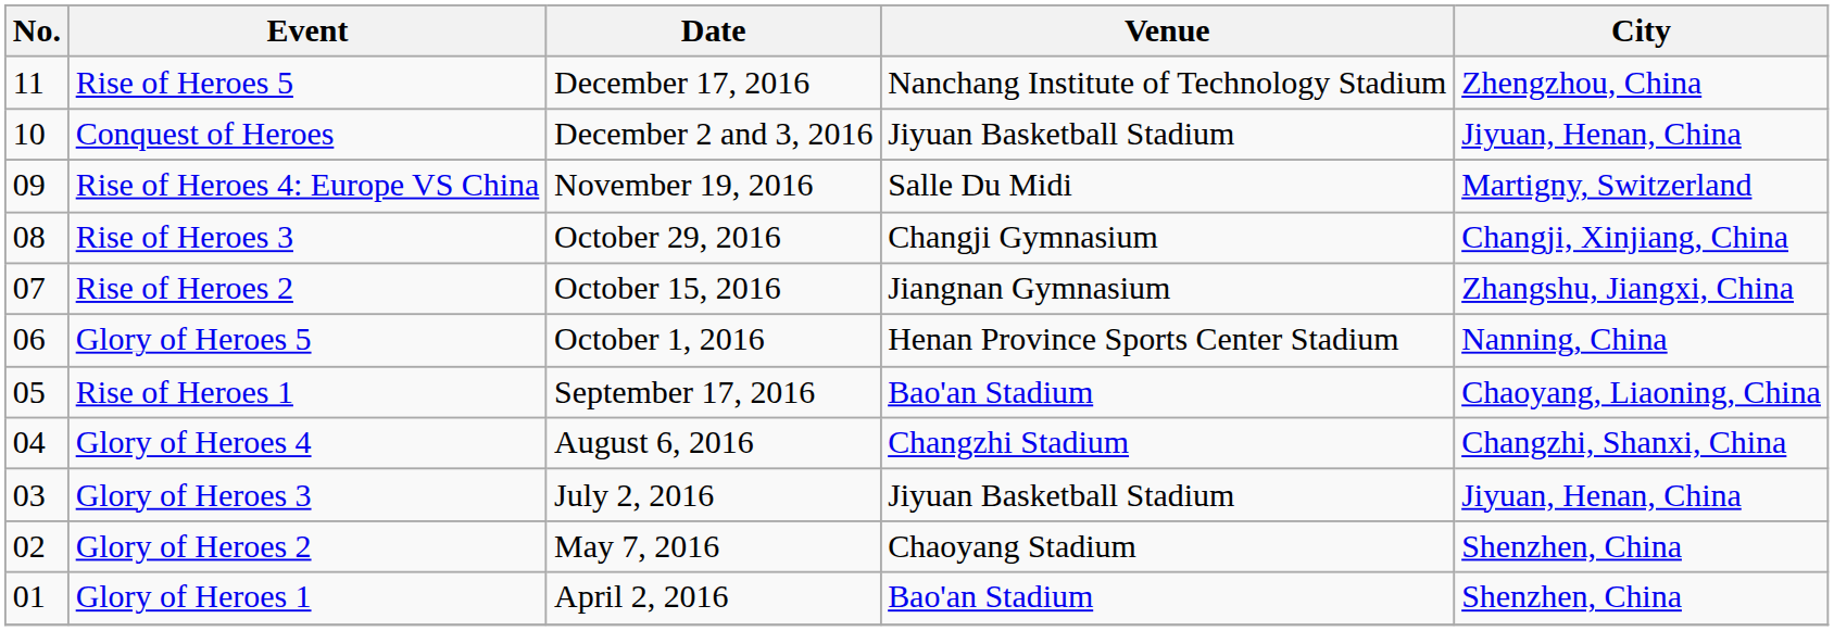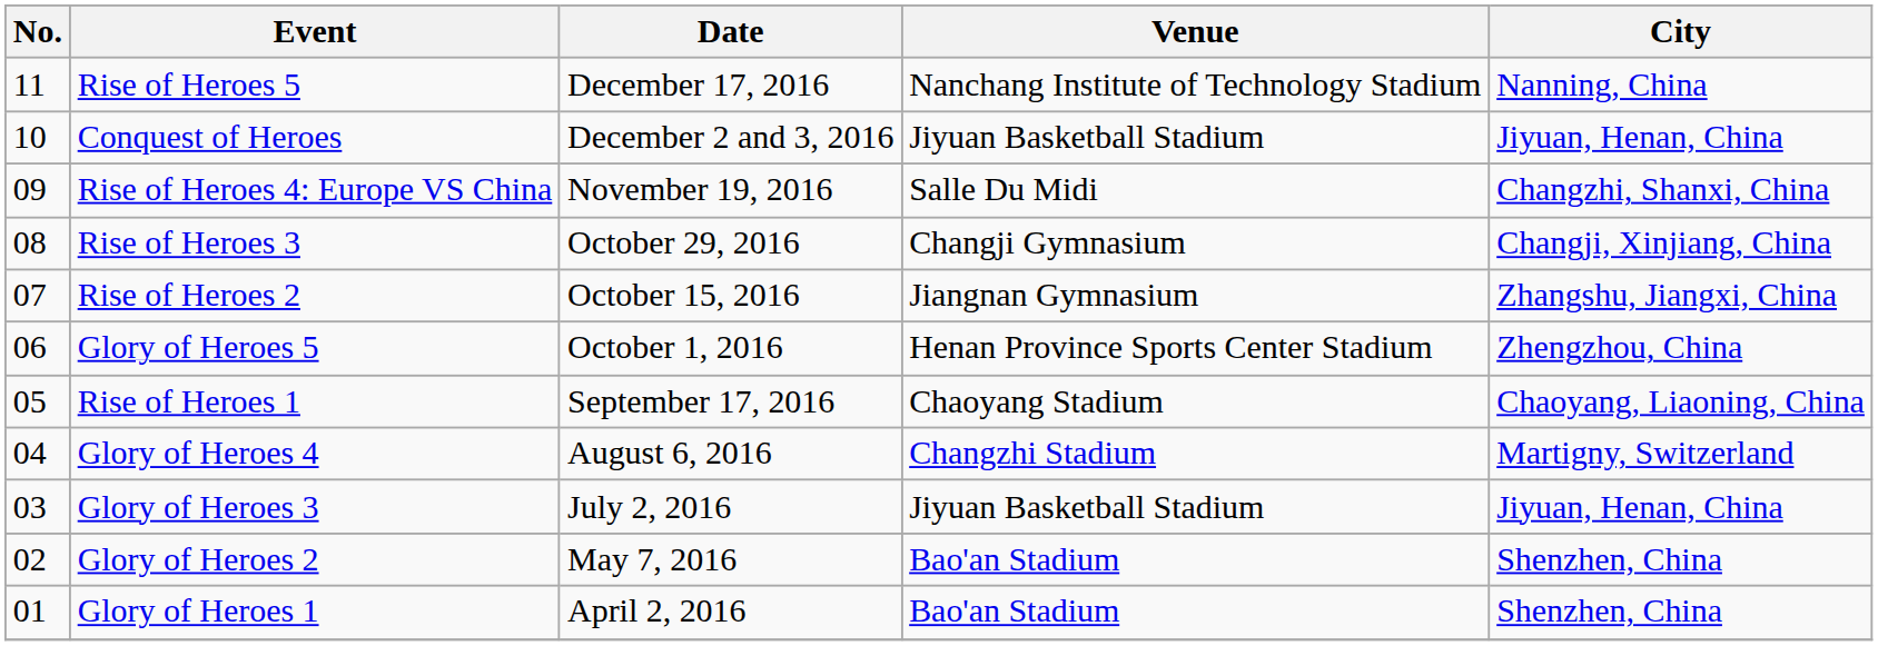 <table class="wikitable sortable">
 <tr>
 <th>No.</th>
 <th>Event</th>
 <th>Date</th>
 <th>Venue</th>
 <th>City</th>
 </tr>
 <tr>
 <td>11</td>
 <td><a href='#'>Rise of Heroes 5</a></td>
 <td>December 17, 2016</td>
 <td>Nanchang Institute of Technology Stadium</td>
-<td> <a href='#'>Zhengzhou, China</a></td>
+<td> <a href='#'>Nanning, China</a></td>
 </tr>
 <tr>
 <td>10</td>
 <td><a href='#'>Conquest of Heroes</a></td>
 <td>December 2 and 3, 2016</td>
 <td>Jiyuan Basketball Stadium</td>
 <td> <a href='#'>Jiyuan, Henan, China</a></td>
 </tr>
 <tr>
 <td>09</td>
 <td><a href='#'>Rise of Heroes 4: Europe VS China</a></td>
 <td>November 19, 2016</td>
 <td>Salle Du Midi</td>
-<td> <a href='#'>Martigny, Switzerland</a></td>
+<td> <a href='#'>Changzhi, Shanxi, China</a></td>
 </tr>
 <tr>
 <td>08</td>
 <td><a href='#'>Rise of Heroes 3</a></td>
 <td>October 29, 2016</td>
 <td>Changji Gymnasium</td>
 <td> <a href='#'>Changji, Xinjiang, China</a></td>
 </tr>
 <tr>
 <td>07</td>
 <td><a href='#'>Rise of Heroes 2</a></td>
 <td>October 15, 2016</td>
 <td>Jiangnan Gymnasium</td>
 <td> <a href='#'>Zhangshu, Jiangxi, China</a></td>
 </tr>
 <tr>
 <td>06</td>
 <td><a href='#'>Glory of Heroes 5</a></td>
 <td>October 1, 2016</td>
 <td>Henan Province Sports Center Stadium</td>
-<td> <a href='#'>Nanning, China</a></td>
+<td> <a href='#'>Zhengzhou, China</a></td>
 </tr>
 <tr>
 <td>05</td>
 <td><a href='#'>Rise of Heroes 1</a></td>
 <td>September 17, 2016</td>
-<td><a href='#'>Bao'an Stadium</a></td>
+<td>Chaoyang Stadium</td>
 <td> <a href='#'>Chaoyang, Liaoning, China</a></td>
 </tr>
 <tr>
 <td>04</td>
 <td><a href='#'>Glory of Heroes 4</a></td>
 <td>August 6, 2016</td>
 <td><a href='#'>Changzhi Stadium</a></td>
-<td> <a href='#'>Changzhi, Shanxi, China</a></td>
+<td> <a href='#'>Martigny, Switzerland</a></td>
 </tr>
 <tr>
 <td>03</td>
 <td><a href='#'>Glory of Heroes 3</a></td>
 <td>July 2, 2016</td>
 <td>Jiyuan Basketball Stadium</td>
 <td> <a href='#'>Jiyuan, Henan, China</a></td>
 </tr>
 <tr>
 <td>02</td>
 <td><a href='#'>Glory of Heroes 2</a></td>
 <td>May 7, 2016</td>
-<td>Chaoyang Stadium</td>
+<td><a href='#'>Bao'an Stadium</a></td>
 <td> <a href='#'>Shenzhen, China</a></td>
 </tr>
 <tr>
 <td>01</td>
 <td><a href='#'>Glory of Heroes 1</a></td>
 <td>April 2, 2016</td>
 <td><a href='#'>Bao'an Stadium</a></td>
 <td> <a href='#'>Shenzhen, China</a></td>
 </tr>
 <tr>
 </tr>
 </table>
